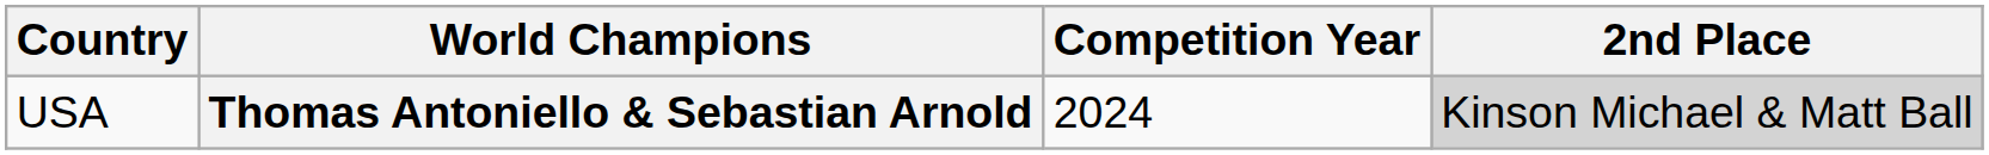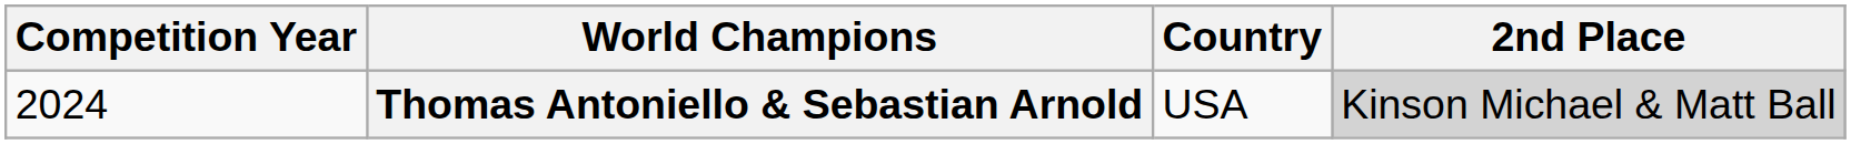 <table class="wikitable plainrowheaders sortable" style="margin-right: 0;">
 <tr>
+<th scope="col">Competition Year</th>
+<th scope="col">World Champions</th>
 <th scope="col">Country</th>
-<th scope="col">World Champions</th>
-<th scope="col">Competition Year</th>
 <th scope="col">2nd Place</th>
 </tr>
 <tr>
+<td>2024</td>
+<th scope="row">Thomas Antoniello & Sebastian Arnold</th>
 <td>USA </td>
-<th scope="row">Thomas Antoniello & Sebastian Arnold</th>
-<td>2024</td>
 <td style="background: lightgrey;">Kinson Michael & Matt Ball</td>
 </tr>
 </table>
